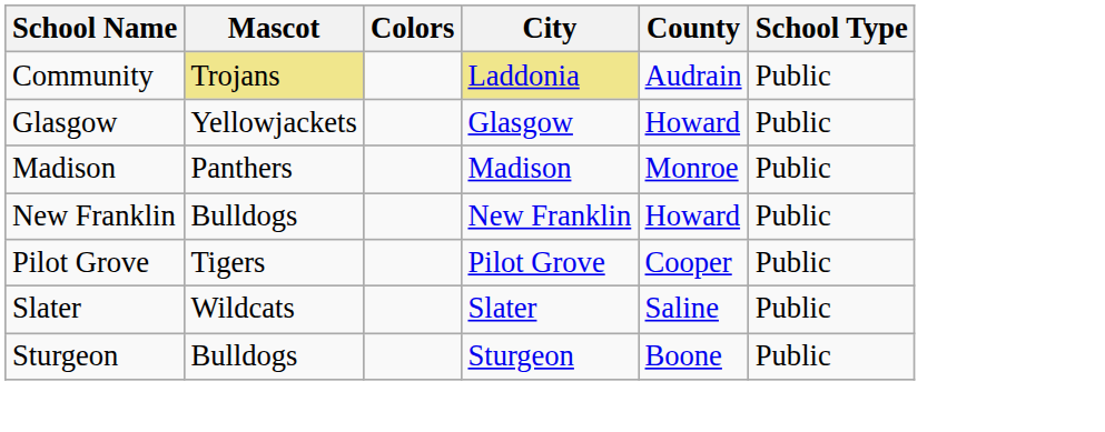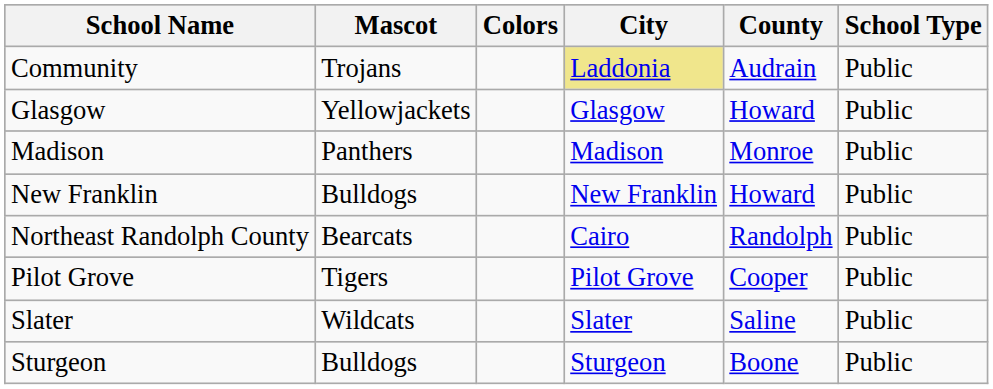 <table class="wikitable">
 <tr>
 <th>School Name</th>
 <th>Mascot</th>
 <th>Colors</th>
 <th>City</th>
 <th>County</th>
 <th>School Type</th>
 </tr>
 <tr>
 <td>Community</td>
-<td style="background: khaki;">Trojans</td>
+<td>Trojans</td>
 <td></td>
 <td style="background: khaki;"><a href='#'>Laddonia</a></td>
 <td><a href='#'>Audrain</a></td>
 <td>Public</td>
 </tr>
 <tr>
 <td>Glasgow</td>
 <td>Yellowjackets</td>
 <td></td>
 <td><a href='#'>Glasgow</a></td>
 <td><a href='#'>Howard</a></td>
 <td>Public</td>
 </tr>
 <tr>
 <td>Madison</td>
 <td>Panthers</td>
 <td></td>
 <td><a href='#'>Madison</a></td>
 <td><a href='#'>Monroe</a></td>
 <td>Public</td>
 </tr>
 <tr>
 <td>New Franklin</td>
 <td>Bulldogs</td>
 <td></td>
 <td><a href='#'>New Franklin</a></td>
 <td><a href='#'>Howard</a></td>
 <td>Public</td>
 </tr>
 <tr>
+<td>Northeast Randolph County</td>
+<td>Bearcats</td>
+<td></td>
+<td><a href='#'>Cairo</a></td>
+<td><a href='#'>Randolph</a></td>
+<td>Public</td>
+</tr>
+<tr>
 <td>Pilot Grove</td>
 <td>Tigers</td>
 <td></td>
 <td><a href='#'>Pilot Grove</a></td>
 <td><a href='#'>Cooper</a></td>
 <td>Public</td>
 </tr>
 <tr>
 <td>Slater</td>
 <td>Wildcats</td>
 <td></td>
 <td><a href='#'>Slater</a></td>
 <td><a href='#'>Saline</a></td>
 <td>Public</td>
 </tr>
 <tr>
 <td>Sturgeon</td>
 <td>Bulldogs</td>
 <td></td>
 <td><a href='#'>Sturgeon</a></td>
 <td><a href='#'>Boone</a></td>
 <td>Public</td>
 </tr>
 </table>
